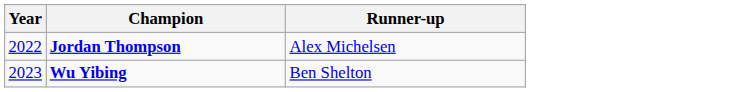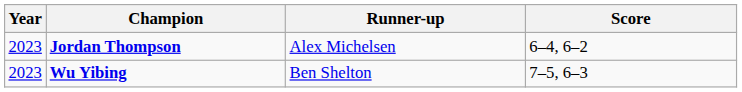 <table class="wikitable" style="font-size:90%">
 <tr>
 <th>Year</th>
 <th style="width:200px;">Champion</th>
 <th style="width:200px;">Runner-up</th>
+<th style="width:175px;">Score</th>
 </tr>
 <tr>
-<td><a href='#'>2022</a></td>
+<td><a href='#'>2023</a></td>
 <td> <strong><a href='#'>Jordan Thompson</a></strong></td>
 <td> <a href='#'>Alex Michelsen</a></td>
+<td>6–4, 6–2</td>
 </tr>
 <tr>
 <td><a href='#'>2023</a></td>
 <td> <strong><a href='#'>Wu Yibing</a></strong></td>
 <td> <a href='#'>Ben Shelton</a></td>
+<td>7–5, 6–3</td>
 </tr>
 </table>
